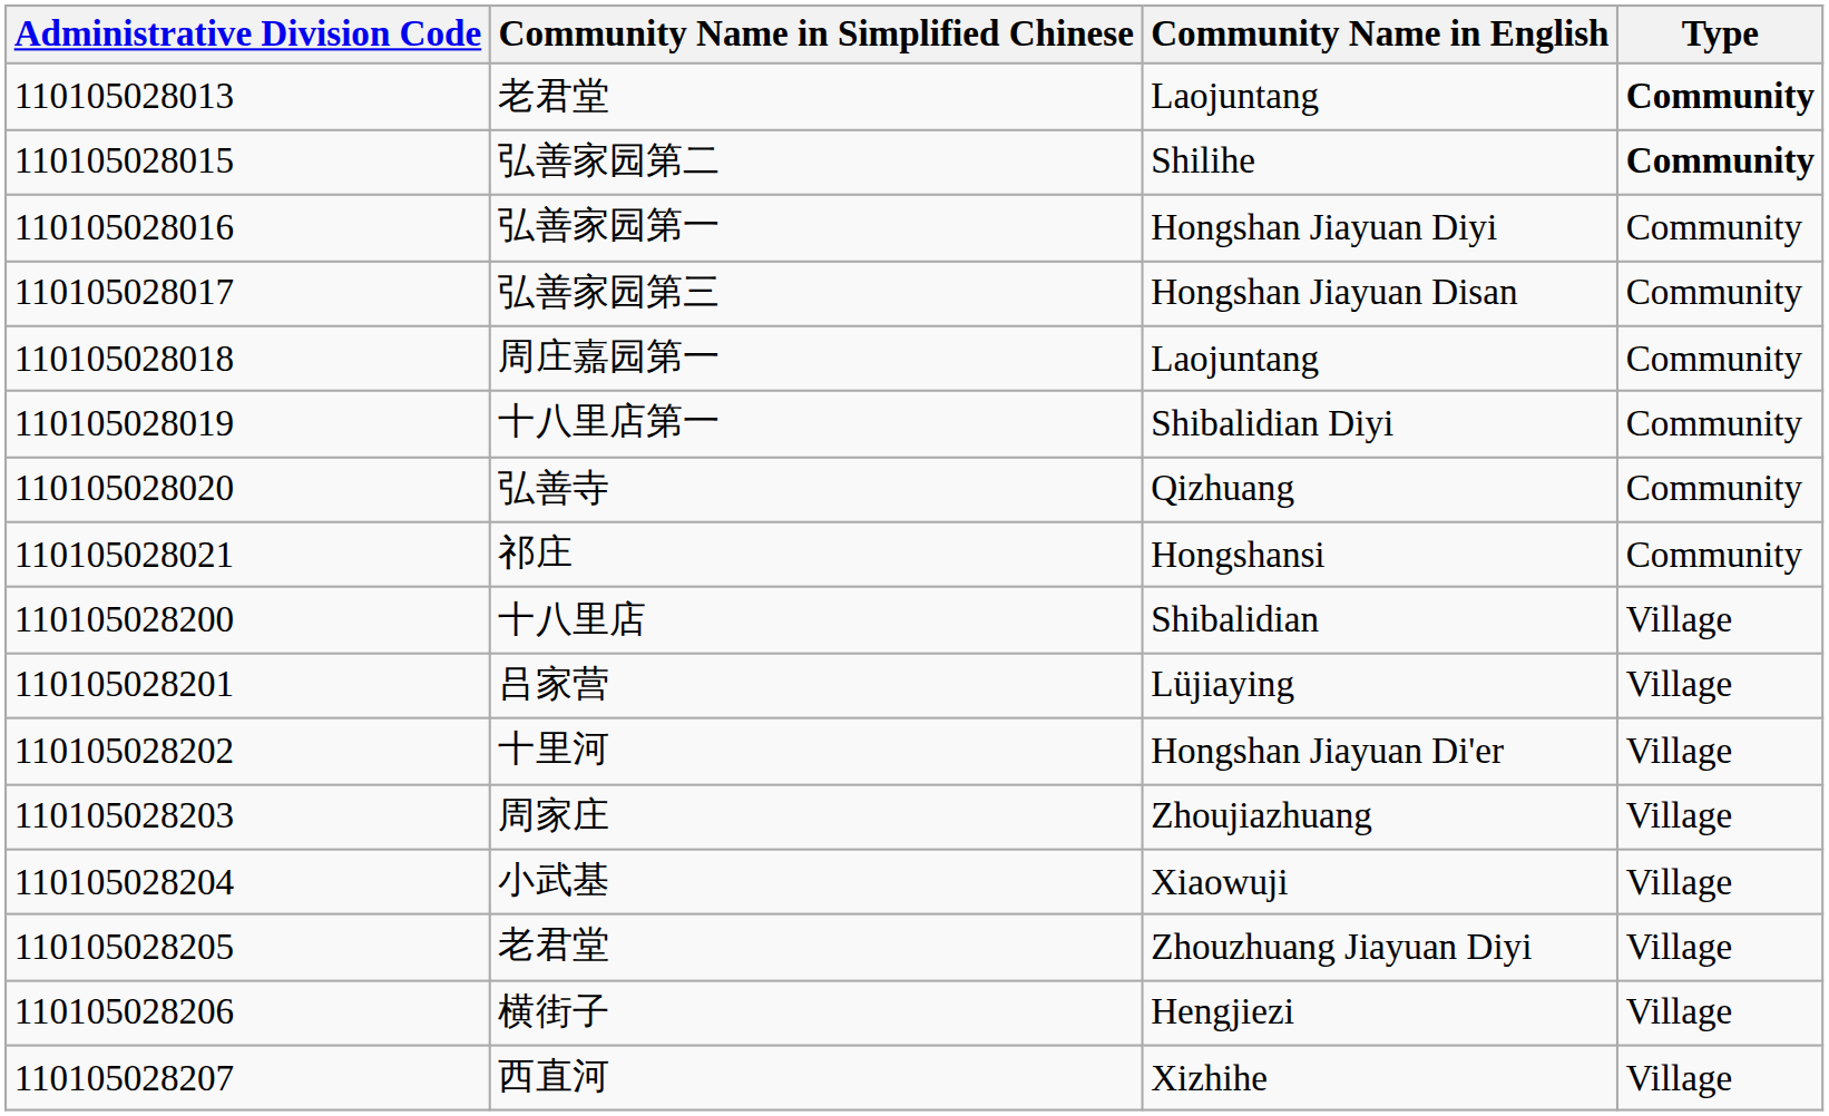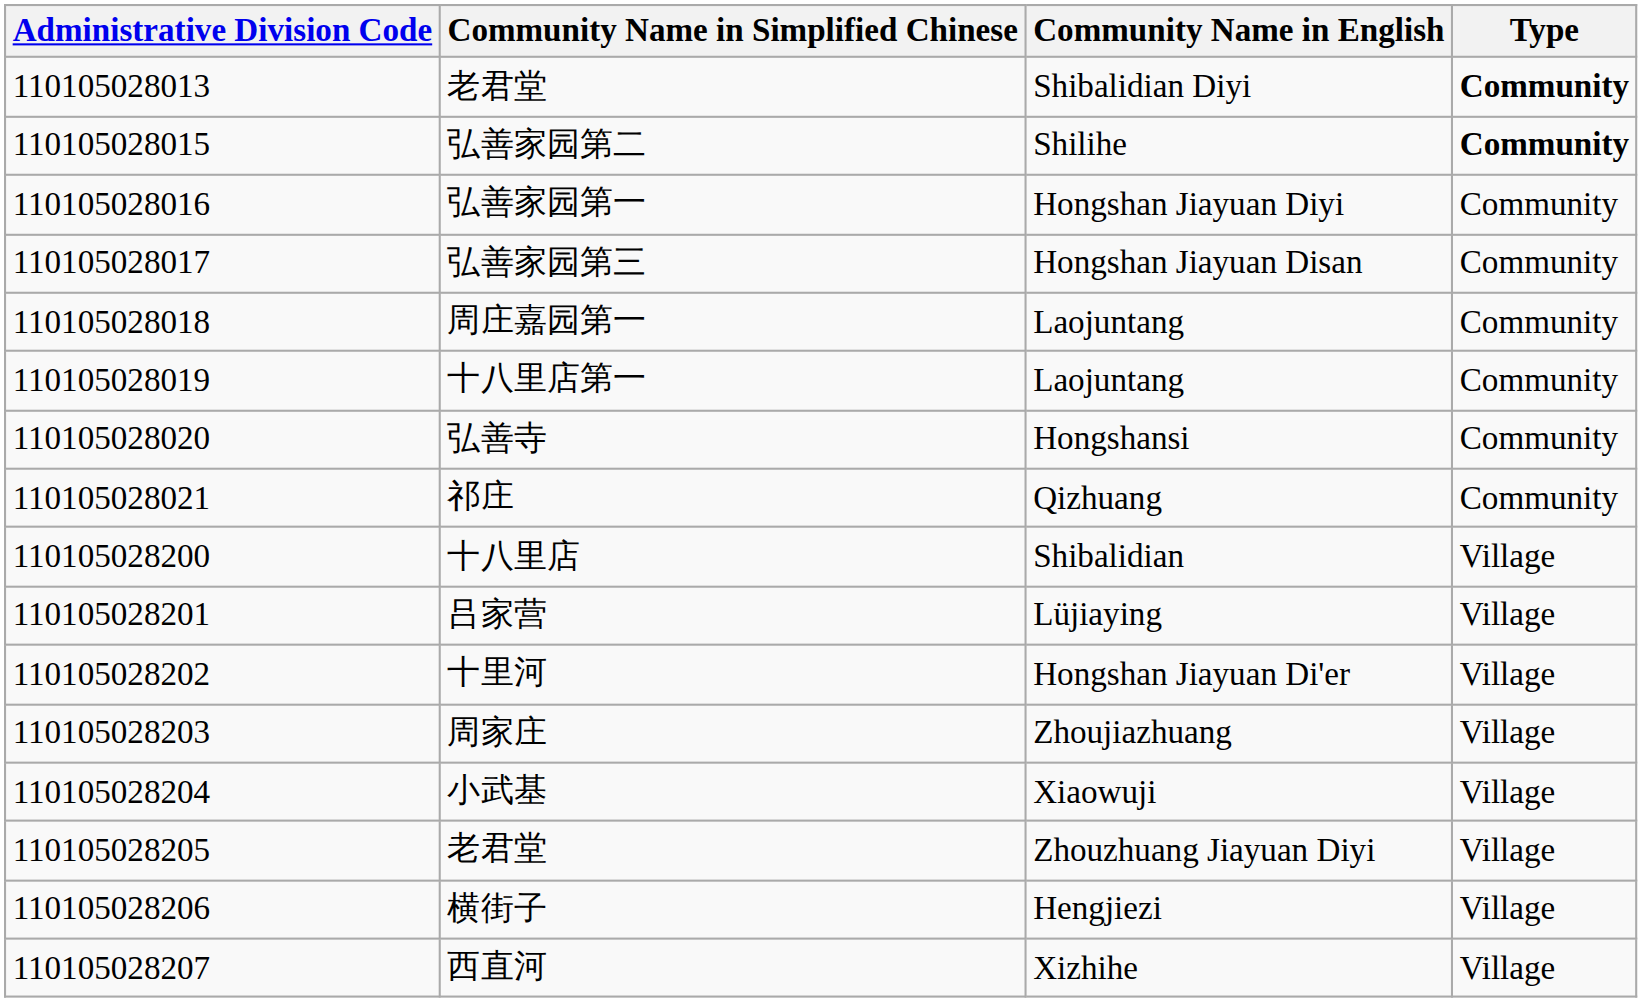 <table class="wikitable sortable">
 <tr>
 <th><a href='#'>Administrative Division Code</a></th>
 <th>Community Name in Simplified Chinese</th>
 <th>Community Name in English</th>
 <th>Type</th>
 </tr>
 <tr>
 <td>110105028013</td>
 <td>老君堂</td>
-<td>Laojuntang</td>
+<td>Shibalidian Diyi</td>
 <td><strong>Community</strong></td>
 </tr>
 <tr>
 <td>110105028015</td>
 <td>弘善家园第二</td>
 <td>Shilihe</td>
 <td><strong>Community</strong></td>
 </tr>
 <tr>
 <td>110105028016</td>
 <td>弘善家园第一</td>
 <td>Hongshan Jiayuan Diyi</td>
 <td>Community</td>
 </tr>
 <tr>
 <td>110105028017</td>
 <td>弘善家园第三</td>
 <td>Hongshan Jiayuan Disan</td>
 <td>Community</td>
 </tr>
 <tr>
 <td>110105028018</td>
 <td>周庄嘉园第一</td>
 <td>Laojuntang</td>
 <td>Community</td>
 </tr>
 <tr>
 <td>110105028019</td>
 <td>十八里店第一</td>
-<td>Shibalidian Diyi</td>
+<td>Laojuntang</td>
 <td>Community</td>
 </tr>
 <tr>
 <td>110105028020</td>
 <td>弘善寺</td>
-<td>Qizhuang</td>
+<td>Hongshansi</td>
 <td>Community</td>
 </tr>
 <tr>
 <td>110105028021</td>
 <td>祁庄</td>
-<td>Hongshansi</td>
+<td>Qizhuang</td>
 <td>Community</td>
 </tr>
 <tr>
 <td>110105028200</td>
 <td>十八里店</td>
 <td>Shibalidian</td>
 <td>Village</td>
 </tr>
 <tr>
 <td>110105028201</td>
 <td>吕家营</td>
 <td>Lüjiaying</td>
 <td>Village</td>
 </tr>
 <tr>
 <td>110105028202</td>
 <td>十里河</td>
 <td>Hongshan Jiayuan Di'er</td>
 <td>Village</td>
 </tr>
 <tr>
 <td>110105028203</td>
 <td>周家庄</td>
 <td>Zhoujiazhuang</td>
 <td>Village</td>
 </tr>
 <tr>
 <td>110105028204</td>
 <td>小武基</td>
 <td>Xiaowuji</td>
 <td>Village</td>
 </tr>
 <tr>
 <td>110105028205</td>
 <td>老君堂</td>
 <td>Zhouzhuang Jiayuan Diyi</td>
 <td>Village</td>
 </tr>
 <tr>
 <td>110105028206</td>
 <td>横街子</td>
 <td>Hengjiezi</td>
 <td>Village</td>
 </tr>
 <tr>
 <td>110105028207</td>
 <td>西直河</td>
 <td>Xizhihe</td>
 <td>Village</td>
 </tr>
 </table>
